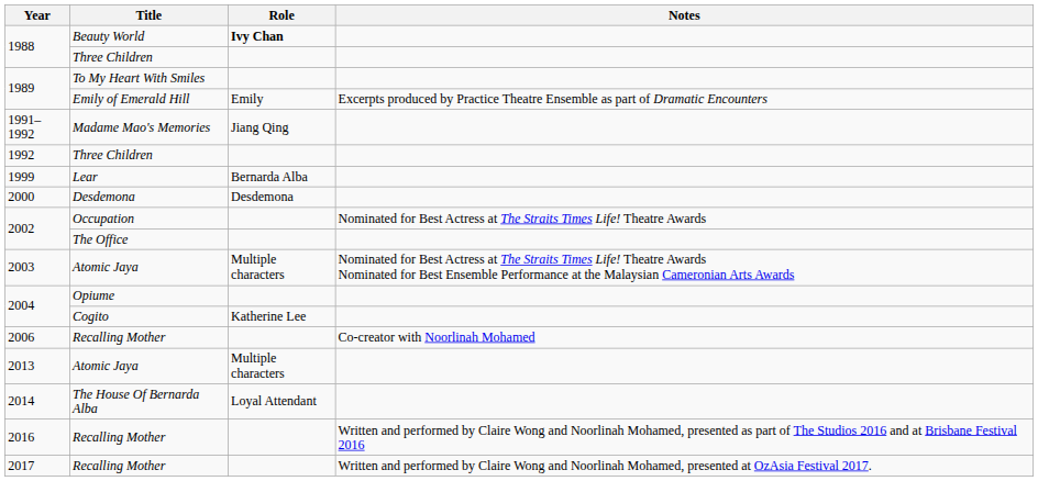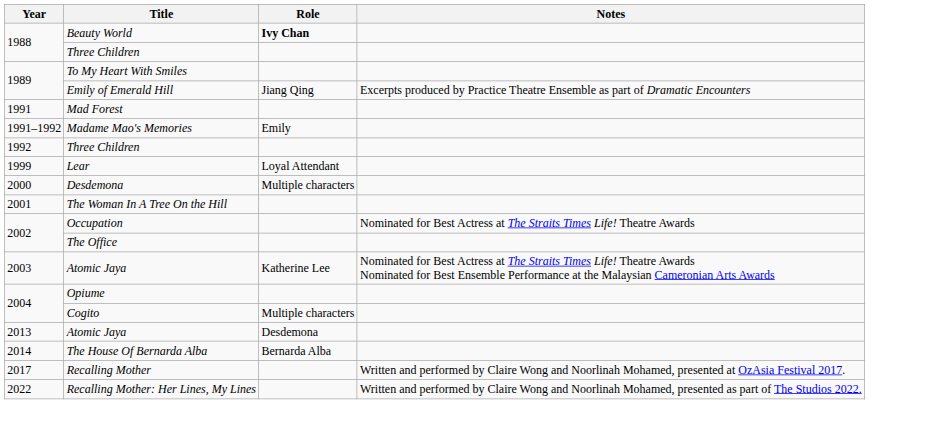 <table class="wikitable sortable">
 <tr>
 <th>Year</th>
 <th>Title</th>
 <th>Role</th>
 <th class="unsortable">Notes</th>
 </tr>
 <tr>
 <td rowspan="2">1988</td>
 <td><em>Beauty World</em></td>
 <td><strong>Ivy Chan</strong></td>
 <td></td>
 </tr>
 <tr>
 <td><em>Three Children</em></td>
 <td></td>
 <td></td>
 </tr>
 <tr>
 <td rowspan="2">1989</td>
 <td><em>To My Heart With Smiles</em></td>
 <td></td>
 <td></td>
 </tr>
 <tr>
 <td><em>Emily of Emerald Hill</em></td>
-<td>Emily</td>
+<td>Jiang Qing</td>
 <td>Excerpts produced by Practice Theatre Ensemble as part of <em>Dramatic Encounters</em></td>
+</tr>
+<tr>
+<td>1991</td>
+<td><em>Mad Forest</em></td>
+<td></td>
+<td></td>
 </tr>
 <tr>
 <td>1991–1992</td>
 <td><em>Madame Mao's Memories</em></td>
-<td>Jiang Qing</td>
+<td>Emily</td>
 <td></td>
 </tr>
 <tr>
 <td>1992</td>
 <td><em>Three Children</em></td>
 <td></td>
 <td></td>
 </tr>
 <tr>
 <td>1999</td>
 <td><em>Lear</em></td>
-<td>Bernarda Alba</td>
+<td>Loyal Attendant</td>
 <td></td>
 </tr>
 <tr>
 <td>2000</td>
 <td><em>Desdemona</em></td>
-<td>Desdemona</td>
+<td>Multiple characters</td>
+<td></td>
+</tr>
+<tr>
+<td>2001</td>
+<td><em>The Woman In A Tree On the Hill</em></td>
+<td></td>
 <td></td>
 </tr>
 <tr>
 <td rowspan="2">2002</td>
 <td><em>Occupation</em></td>
 <td></td>
 <td>Nominated for Best Actress at <em><a href='#'>The Straits Times</a> Life!</em> Theatre Awards</td>
 </tr>
 <tr>
 <td><em>The Office</em></td>
 <td></td>
 <td></td>
 </tr>
 <tr>
 <td>2003</td>
 <td><em>Atomic Jaya</em></td>
-<td>Multiple characters</td>
+<td>Katherine Lee</td>
 <td>Nominated for Best Actress at <em><a href='#'>The Straits Times</a> Life!</em> Theatre Awards<br>Nominated for Best Ensemble Performance at the Malaysian <a href='#'>Cameronian Arts Awards</a></td>
 </tr>
 <tr>
 <td rowspan="2">2004</td>
 <td><em>Opiume</em></td>
 <td></td>
 <td></td>
 </tr>
 <tr>
 <td><em>Cogito</em></td>
-<td>Katherine Lee</td>
+<td>Multiple characters</td>
 <td></td>
-</tr>
-<tr>
-<td>2006</td>
-<td><em>Recalling Mother</em></td>
-<td></td>
-<td>Co-creator with <a href='#'>Noorlinah Mohamed</a></td>
 </tr>
 <tr>
 <td>2013</td>
 <td><em>Atomic Jaya</em></td>
-<td>Multiple characters</td>
+<td>Desdemona</td>
 <td></td>
 </tr>
 <tr>
 <td>2014</td>
 <td><em>The House Of Bernarda Alba</em></td>
-<td>Loyal Attendant</td>
+<td>Bernarda Alba</td>
 <td></td>
-</tr>
-<tr>
-<td>2016</td>
-<td><em>Recalling Mother</em></td>
-<td></td>
-<td>Written and performed by Claire Wong and Noorlinah Mohamed, presented as part of <a href='#'>The Studios 2016</a> and at <a href='#'>Brisbane Festival 2016</a></td>
 </tr>
 <tr>
 <td>2017</td>
 <td><em>Recalling Mother</em></td>
 <td></td>
 <td>Written and performed by Claire Wong and Noorlinah Mohamed, presented at <a href='#'>OzAsia Festival 2017</a>.</td>
 </tr>
+<tr>
+<td>2022</td>
+<td><em>Recalling Mother: Her Lines, My Lines</em></td>
+<td></td>
+<td>Written and performed by Claire Wong and Noorlinah Mohamed, presented as part of <a href='#'>The Studios 2022.</a></td>
+</tr>
 </table>
